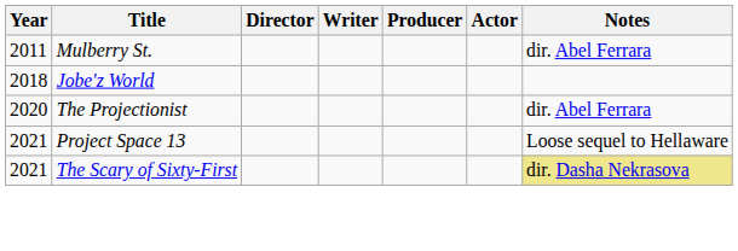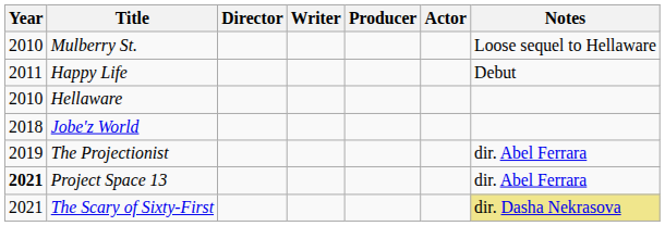 <table class="wikitable">
 <tr>
 <th>Year</th>
 <th>Title</th>
 <th>Director</th>
 <th>Writer</th>
 <th>Producer</th>
 <th>Actor</th>
 <th>Notes</th>
 </tr>
 <tr>
-<td>2011</td>
+<td>2010</td>
 <td><em>Mulberry St.</em></td>
 <td></td>
 <td></td>
 <td></td>
 <td></td>
-<td>dir. <a href='#'>Abel Ferrara</a></td>
+<td>Loose sequel to Hellaware</td>
+</tr>
+<tr>
+<td>2011</td>
+<td><em>Happy Life</em></td>
+<td></td>
+<td></td>
+<td></td>
+<td></td>
+<td>Debut</td>
+</tr>
+<tr>
+<td>2010</td>
+<td><em>Hellaware</em></td>
+<td></td>
+<td></td>
+<td></td>
+<td></td>
+<td></td>
 </tr>
 <tr>
 <td>2018</td>
 <td><em><a href='#'>Jobe'z World</a></em></td>
 <td></td>
 <td></td>
 <td></td>
 <td></td>
 <td></td>
 </tr>
 <tr>
-<td>2020</td>
+<td>2019</td>
 <td><em>The Projectionist</em></td>
 <td></td>
 <td></td>
 <td></td>
 <td></td>
 <td>dir. <a href='#'>Abel Ferrara</a></td>
 </tr>
 <tr>
-<td>2021</td>
+<td><strong>2021</strong></td>
 <td><em>Project Space 13</em></td>
 <td></td>
 <td></td>
 <td></td>
 <td></td>
-<td>Loose sequel to Hellaware</td>
+<td>dir. <a href='#'>Abel Ferrara</a></td>
 </tr>
 <tr>
 <td>2021</td>
 <td><em><a href='#'>The Scary of Sixty-First</a></em></td>
 <td></td>
 <td></td>
 <td></td>
 <td></td>
 <td style="background: khaki;">dir. <a href='#'>Dasha Nekrasova</a></td>
 </tr>
 </table>
